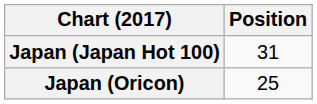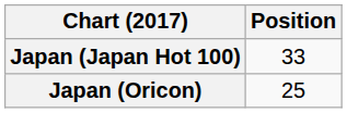 <table class="wikitable sortable plainrowheaders" style="text-align:center;">
 <tr>
 <th scope="col">Chart (2017)</th>
 <th scope="col">Position</th>
 </tr>
 <tr>
 <th scope="row">Japan (Japan Hot 100)</th>
-<td>31</td>
+<td>33</td>
 </tr>
 <tr>
 <th scope="row">Japan (Oricon)</th>
 <td>25</td>
 </tr>
 </table>
